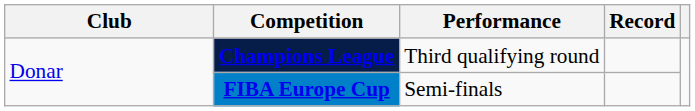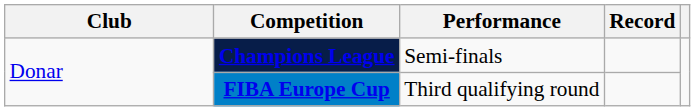 <table class="wikitable sortable">
 <tr>
 <th>Club</th>
 <th>Competition</th>
 <th>Performance</th>
 <th>Record</th>
 <th></th>
 </tr>
 <tr>
 <td style="width:150px;" rowspan="2"><a href='#'>Donar</a></td>
 <td style="background:#071d49; color:#d0d3d4; text-align:center;"><strong><a href='#'><span>Champions League</span></a></strong></td>
-<td>Third qualifying round</td>
+<td>Semi-finals</td>
 <td></td>
 <td rowspan=2 style="text-align:center"></td>
 </tr>
 <tr>
 <td style="background:#0080c8; color:white; text-align:center;"><strong><a href='#'><span>FIBA Europe Cup</span></a></strong></td>
-<td>Semi-finals</td>
+<td>Third qualifying round</td>
 <td></td>
 </tr>
 </table>
